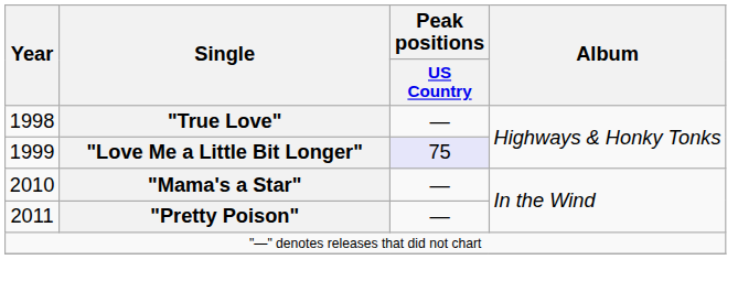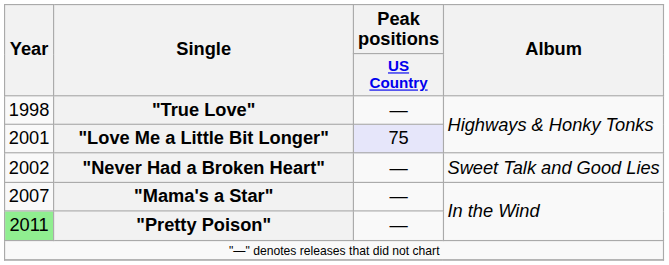 <table class="wikitable plainrowheaders" style="text-align:center;">
 <tr>
 <th rowspan="2">Year</th>
 <th rowspan="2" style="width:16em;">Single</th>
 <th colspan="1">Peak positions</th>
 <th rowspan="2">Album</th>
 </tr>
 <tr style="font-size:smaller;">
 <th width="65"><a href='#'>US Country</a></th>
 </tr>
 <tr>
 <td>1998</td>
 <th scope="row">"True Love"</th>
 <td>—</td>
 <td align="left" rowspan="2"><em>Highways & Honky Tonks</em></td>
 </tr>
 <tr>
-<td>1999</td>
+<td>2001</td>
 <th scope="row">"Love Me a Little Bit Longer"</th>
 <td style="background: lavender;">75</td>
 </tr>
 <tr>
-<td>2010</td>
+<td>2002</td>
+<th scope="row">"Never Had a Broken Heart"</th>
+<td>—</td>
+<td align="left"><em>Sweet Talk and Good Lies</em></td>
+</tr>
+<tr>
+<td>2007</td>
 <th scope="row">"Mama's a Star"</th>
 <td>—</td>
 <td align="left" rowspan="2"><em>In the Wind</em></td>
 </tr>
 <tr>
-<td>2011</td>
+<td style="background: lightgreen;">2011</td>
 <th scope="row">"Pretty Poison"</th>
 <td>—</td>
 </tr>
 <tr>
 <td colspan="4" style="font-size:8pt">"—" denotes releases that did not chart</td>
 </tr>
 <tr>
 </tr>
 </table>
